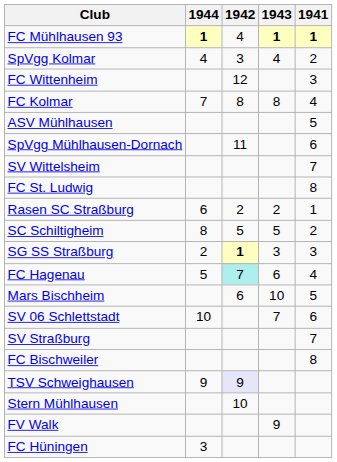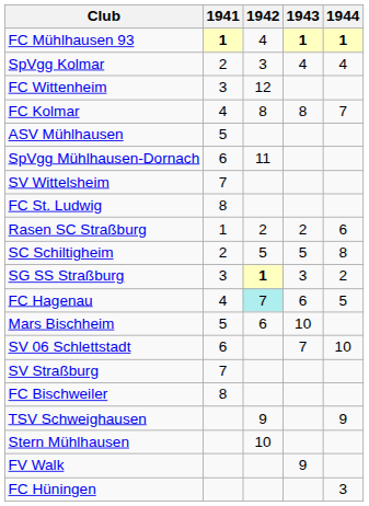 <table class="wikitable">
 <tr>
 <th>Club</th>
-<th>1944</th>
+<th>1941</th>
 <th>1942</th>
 <th>1943</th>
-<th>1941</th>
+<th>1944</th>
 </tr>
 <tr align="center">
 <td align="left"><a href='#'>FC Mühlhausen 93</a></td>
 <td bgcolor="#ffffbf"><strong>1</strong></td>
 <td>4</td>
 <td bgcolor="#ffffbf"><strong>1</strong></td>
 <td bgcolor="#ffffbf"><strong>1</strong></td>
 </tr>
 <tr align="center">
 <td align="left"><a href='#'>SpVgg Kolmar</a></td>
-<td>4</td>
+<td>2</td>
 <td>3</td>
 <td>4</td>
+<td>4</td>
+</tr>
+<tr align="center">
+<td align="left"><a href='#'>FC Wittenheim</a></td>
+<td>3</td>
+<td>12</td>
+<td></td>
+<td></td>
+</tr>
+<tr align="center">
+<td align="left"><a href='#'>FC Kolmar</a></td>
+<td>4</td>
+<td>8</td>
+<td>8</td>
+<td>7</td>
+</tr>
+<tr align="center">
+<td align="left"><a href='#'>ASV Mühlhausen</a></td>
+<td>5</td>
+<td></td>
+<td></td>
+<td></td>
+</tr>
+<tr align="center">
+<td align="left"><a href='#'>SpVgg Mühlhausen-Dornach</a></td>
+<td>6</td>
+<td>11</td>
+<td></td>
+<td></td>
+</tr>
+<tr align="center">
+<td align="left"><a href='#'>SV Wittelsheim</a></td>
+<td>7</td>
+<td></td>
+<td></td>
+<td></td>
+</tr>
+<tr align="center">
+<td align="left"><a href='#'>FC St. Ludwig</a></td>
+<td>8</td>
+<td></td>
+<td></td>
+<td></td>
+</tr>
+<tr align="center">
+<td align="left"><a href='#'>Rasen SC Straßburg</a></td>
+<td>1</td>
+<td>2</td>
+<td>2</td>
+<td>6</td>
+</tr>
+<tr align="center">
+<td align="left"><a href='#'>SC Schiltigheim</a></td>
+<td>2</td>
+<td>5</td>
+<td>5</td>
+<td>8</td>
+</tr>
+<tr align="center">
+<td align="left"><a href='#'>SG SS Straßburg</a></td>
+<td>3</td>
+<td bgcolor="#ffffbf"><strong>1</strong></td>
+<td>3</td>
 <td>2</td>
 </tr>
 <tr align="center">
-<td align="left"><a href='#'>FC Wittenheim</a></td>
-<td></td>
-<td>12</td>
-<td></td>
-<td>3</td>
+<td align="left"><a href='#'>FC Hagenau</a></td>
+<td>4</td>
+<td style="background: paleturquoise;">7</td>
+<td>6</td>
+<td>5</td>
 </tr>
 <tr align="center">
-<td align="left"><a href='#'>FC Kolmar</a></td>
-<td>7</td>
-<td>8</td>
-<td>8</td>
-<td>4</td>
+<td align="left"><a href='#'>Mars Bischheim</a></td>
+<td>5</td>
+<td>6</td>
+<td>10</td>
+<td></td>
 </tr>
 <tr align="center">
-<td align="left"><a href='#'>ASV Mühlhausen</a></td>
+<td align="left"><a href='#'>SV 06 Schlettstadt</a></td>
+<td>6</td>
+<td></td>
+<td>7</td>
+<td>10</td>
+</tr>
+<tr align="center">
+<td align="left"><a href='#'>SV Straßburg</a></td>
+<td>7</td>
 <td></td>
 <td></td>
 <td></td>
-<td>5</td>
 </tr>
 <tr align="center">
-<td align="left"><a href='#'>SpVgg Mühlhausen-Dornach</a></td>
-<td></td>
-<td>11</td>
-<td></td>
-<td>6</td>
-</tr>
-<tr align="center">
-<td align="left"><a href='#'>SV Wittelsheim</a></td>
+<td align="left"><a href='#'>FC Bischweiler</a></td>
+<td>8</td>
 <td></td>
 <td></td>
 <td></td>
-<td>7</td>
-</tr>
-<tr align="center">
-<td align="left"><a href='#'>FC St. Ludwig</a></td>
-<td></td>
-<td></td>
-<td></td>
-<td>8</td>
-</tr>
-<tr align="center">
-<td align="left"><a href='#'>Rasen SC Straßburg</a></td>
-<td>6</td>
-<td>2</td>
-<td>2</td>
-<td>1</td>
-</tr>
-<tr align="center">
-<td align="left"><a href='#'>SC Schiltigheim</a></td>
-<td>8</td>
-<td>5</td>
-<td>5</td>
-<td>2</td>
-</tr>
-<tr align="center">
-<td align="left"><a href='#'>SG SS Straßburg</a></td>
-<td>2</td>
-<td bgcolor="#ffffbf"><strong>1</strong></td>
-<td>3</td>
-<td>3</td>
-</tr>
-<tr align="center">
-<td align="left"><a href='#'>FC Hagenau</a></td>
-<td>5</td>
-<td style="background: paleturquoise;">7</td>
-<td>6</td>
-<td>4</td>
-</tr>
-<tr align="center">
-<td align="left"><a href='#'>Mars Bischheim</a></td>
-<td></td>
-<td>6</td>
-<td>10</td>
-<td>5</td>
-</tr>
-<tr align="center">
-<td align="left"><a href='#'>SV 06 Schlettstadt</a></td>
-<td>10</td>
-<td></td>
-<td>7</td>
-<td>6</td>
-</tr>
-<tr align="center">
-<td align="left"><a href='#'>SV Straßburg</a></td>
-<td></td>
-<td></td>
-<td></td>
-<td>7</td>
-</tr>
-<tr align="center">
-<td align="left"><a href='#'>FC Bischweiler</a></td>
-<td></td>
-<td></td>
-<td></td>
-<td>8</td>
 </tr>
 <tr align="center">
 <td align="left"><a href='#'>TSV Schweighausen</a></td>
+<td></td>
 <td>9</td>
-<td style="background: lavender;">9</td>
 <td></td>
-<td></td>
+<td>9</td>
 </tr>
 <tr align="center">
 <td align="left"><a href='#'>Stern Mühlhausen</a></td>
 <td></td>
 <td>10</td>
 <td></td>
 <td></td>
 </tr>
 <tr align="center">
 <td align="left"><a href='#'>FV Walk</a></td>
 <td></td>
 <td></td>
 <td>9</td>
 <td></td>
 </tr>
 <tr align="center">
 <td align="left"><a href='#'>FC Hüningen</a></td>
-<td>3</td>
 <td></td>
 <td></td>
 <td></td>
+<td>3</td>
 </tr>
 </table>
